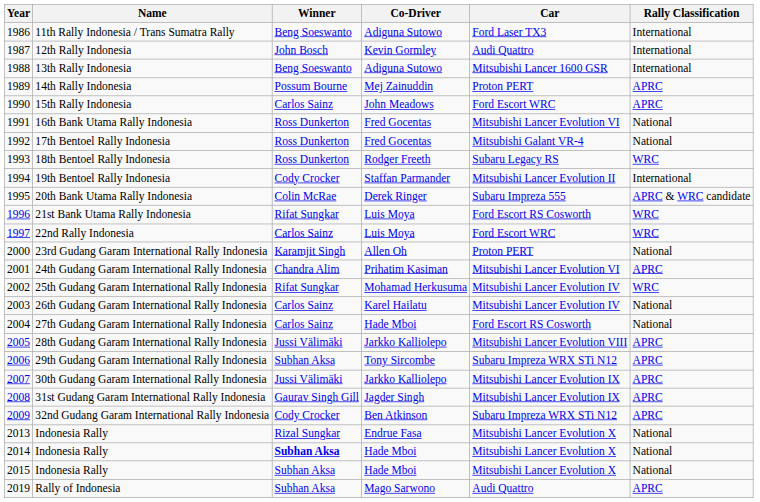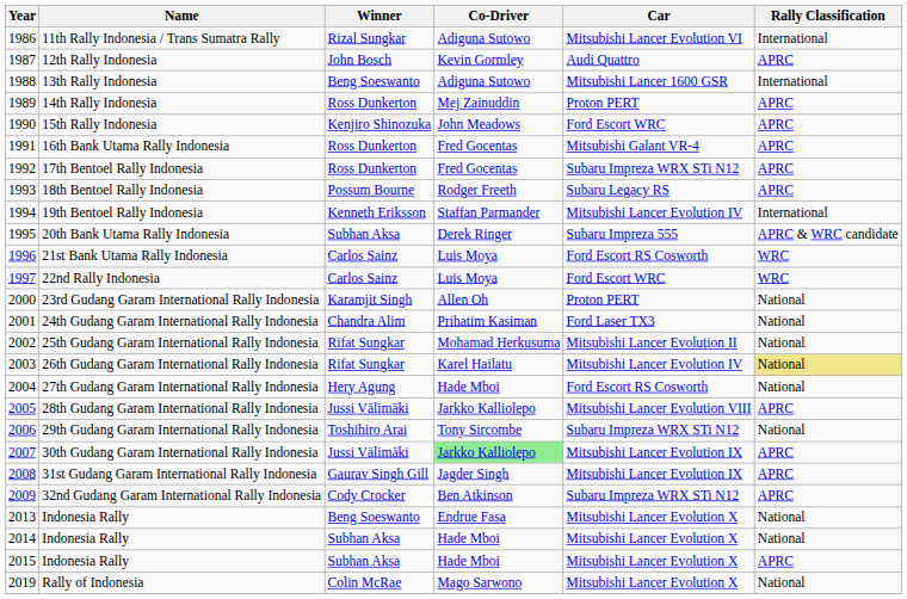 <table class="wikitable">
 <tr>
 <th>Year</th>
 <th>Name</th>
 <th>Winner</th>
 <th>Co-Driver</th>
 <th>Car</th>
 <th>Rally Classification</th>
 </tr>
 <tr>
 <td>1986</td>
 <td>11th Rally Indonesia / Trans Sumatra Rally</td>
-<td> <a href='#'>Beng Soeswanto</a></td>
+<td> <a href='#'>Rizal Sungkar</a></td>
 <td> <a href='#'>Adiguna Sutowo</a></td>
-<td><a href='#'>Ford Laser TX3</a></td>
+<td><a href='#'>Mitsubishi Lancer Evolution VI</a></td>
 <td>International</td>
 </tr>
 <tr>
 <td>1987</td>
 <td>12th Rally Indonesia</td>
 <td> <a href='#'>John Bosch</a></td>
 <td> <a href='#'>Kevin Gormley</a></td>
 <td><a href='#'>Audi Quattro</a></td>
-<td>International</td>
+<td><a href='#'>APRC</a></td>
 </tr>
 <tr>
 <td>1988</td>
 <td>13th Rally Indonesia</td>
 <td> <a href='#'>Beng Soeswanto</a></td>
 <td> <a href='#'>Adiguna Sutowo</a></td>
 <td><a href='#'>Mitsubishi Lancer 1600 GSR</a></td>
 <td>International</td>
 </tr>
 <tr>
 <td>1989</td>
 <td>14th Rally Indonesia</td>
-<td> <a href='#'>Possum Bourne</a></td>
+<td> <a href='#'>Ross Dunkerton</a></td>
 <td> <a href='#'>Mej Zainuddin</a></td>
 <td><a href='#'>Proton PERT</a></td>
 <td><a href='#'>APRC</a></td>
 </tr>
 <tr>
 <td>1990</td>
 <td>15th Rally Indonesia</td>
-<td> <a href='#'>Carlos Sainz</a></td>
+<td> <a href='#'>Kenjiro Shinozuka</a></td>
 <td> <a href='#'>John Meadows</a></td>
 <td><a href='#'>Ford Escort WRC</a></td>
 <td><a href='#'>APRC</a></td>
 </tr>
 <tr>
 <td>1991</td>
 <td>16th Bank Utama Rally Indonesia</td>
 <td> <a href='#'>Ross Dunkerton</a></td>
 <td> <a href='#'>Fred Gocentas</a></td>
-<td><a href='#'>Mitsubishi Lancer Evolution VI</a></td>
-<td>National</td>
+<td><a href='#'>Mitsubishi Galant VR-4</a></td>
+<td><a href='#'>APRC</a></td>
 </tr>
 <tr>
 <td>1992</td>
 <td>17th Bentoel Rally Indonesia</td>
 <td> <a href='#'>Ross Dunkerton</a></td>
 <td> <a href='#'>Fred Gocentas</a></td>
-<td><a href='#'>Mitsubishi Galant VR-4</a></td>
-<td>National</td>
+<td><a href='#'>Subaru Impreza WRX STi N12</a></td>
+<td><a href='#'>APRC</a></td>
 </tr>
 <tr>
 <td>1993</td>
 <td>18th Bentoel Rally Indonesia</td>
-<td> <a href='#'>Ross Dunkerton</a></td>
+<td> <a href='#'>Possum Bourne</a></td>
 <td> <a href='#'>Rodger Freeth</a></td>
 <td><a href='#'>Subaru Legacy RS</a></td>
-<td><a href='#'>WRC</a></td>
+<td><a href='#'>APRC</a></td>
 </tr>
 <tr>
 <td>1994</td>
 <td>19th Bentoel Rally Indonesia</td>
-<td> <a href='#'>Cody Crocker</a></td>
+<td> <a href='#'>Kenneth Eriksson</a></td>
 <td> <a href='#'>Staffan Parmander</a></td>
-<td><a href='#'>Mitsubishi Lancer Evolution II</a></td>
+<td><a href='#'>Mitsubishi Lancer Evolution IV</a></td>
 <td>International</td>
 </tr>
 <tr>
 <td>1995</td>
 <td>20th Bank Utama Rally Indonesia</td>
-<td> <a href='#'>Colin McRae</a></td>
+<td> <a href='#'>Subhan Aksa</a></td>
 <td> <a href='#'>Derek Ringer</a></td>
 <td><a href='#'>Subaru Impreza 555</a></td>
 <td><a href='#'>APRC</a> & <a href='#'>WRC</a> candidate</td>
 </tr>
 <tr>
 <td><a href='#'>1996</a></td>
 <td>21st Bank Utama Rally Indonesia</td>
-<td> <a href='#'>Rifat Sungkar</a></td>
+<td> <a href='#'>Carlos Sainz</a></td>
 <td> <a href='#'>Luis Moya</a></td>
 <td><a href='#'>Ford Escort RS Cosworth</a></td>
 <td><a href='#'>WRC</a></td>
 </tr>
 <tr>
 <td><a href='#'>1997</a></td>
 <td>22nd Rally Indonesia</td>
 <td> <a href='#'>Carlos Sainz</a></td>
 <td> <a href='#'>Luis Moya</a></td>
 <td><a href='#'>Ford Escort WRC</a></td>
 <td><a href='#'>WRC</a></td>
 </tr>
 <tr>
 <td>2000</td>
 <td>23rd Gudang Garam International Rally Indonesia</td>
 <td> <a href='#'>Karamjit Singh</a></td>
 <td> <a href='#'>Allen Oh</a></td>
 <td><a href='#'>Proton PERT</a></td>
 <td>National</td>
 </tr>
 <tr>
 <td>2001</td>
 <td>24th Gudang Garam International Rally Indonesia</td>
 <td> <a href='#'>Chandra Alim</a></td>
 <td> <a href='#'>Prihatim Kasiman</a></td>
-<td><a href='#'>Mitsubishi Lancer Evolution VI</a></td>
-<td><a href='#'>APRC</a></td>
+<td><a href='#'>Ford Laser TX3</a></td>
+<td>National</td>
 </tr>
 <tr>
 <td>2002</td>
 <td>25th Gudang Garam International Rally Indonesia</td>
 <td> <a href='#'>Rifat Sungkar</a></td>
 <td> <a href='#'>Mohamad Herkusuma</a></td>
-<td><a href='#'>Mitsubishi Lancer Evolution IV</a></td>
-<td><a href='#'>WRC</a></td>
+<td><a href='#'>Mitsubishi Lancer Evolution II</a></td>
+<td>National</td>
 </tr>
 <tr>
 <td>2003</td>
 <td>26th Gudang Garam International Rally Indonesia</td>
-<td> <a href='#'>Carlos Sainz</a></td>
+<td> <a href='#'>Rifat Sungkar</a></td>
 <td> <a href='#'>Karel Hailatu</a></td>
 <td><a href='#'>Mitsubishi Lancer Evolution IV</a></td>
-<td>National</td>
+<td style="background: khaki;">National</td>
 </tr>
 <tr>
 <td>2004</td>
 <td>27th Gudang Garam International Rally Indonesia</td>
-<td> <a href='#'>Carlos Sainz</a></td>
+<td> <a href='#'>Hery Agung</a></td>
 <td> <a href='#'>Hade Mboi</a></td>
 <td><a href='#'>Ford Escort RS Cosworth</a></td>
 <td>National</td>
 </tr>
 <tr>
 <td><a href='#'>2005</a></td>
 <td>28th Gudang Garam International Rally Indonesia</td>
 <td> <a href='#'>Jussi Välimäki</a></td>
 <td> <a href='#'>Jarkko Kalliolepo</a></td>
 <td><a href='#'>Mitsubishi Lancer Evolution VIII</a></td>
 <td><a href='#'>APRC</a></td>
 </tr>
 <tr>
 <td><a href='#'>2006</a></td>
 <td>29th Gudang Garam International Rally Indonesia</td>
-<td> <a href='#'>Subhan Aksa</a></td>
+<td> <a href='#'>Toshihiro Arai</a></td>
 <td> <a href='#'>Tony Sircombe</a></td>
 <td><a href='#'>Subaru Impreza WRX STi N12</a></td>
-<td><a href='#'>APRC</a></td>
+<td>National</td>
 </tr>
 <tr>
 <td><a href='#'>2007</a></td>
 <td>30th Gudang Garam International Rally Indonesia</td>
 <td> <a href='#'>Jussi Välimäki</a></td>
-<td> <a href='#'>Jarkko Kalliolepo</a></td>
+<td style="background: lightgreen;"> <a href='#'>Jarkko Kalliolepo</a></td>
 <td><a href='#'>Mitsubishi Lancer Evolution IX</a></td>
 <td><a href='#'>APRC</a></td>
 </tr>
 <tr>
 <td><a href='#'>2008</a></td>
 <td>31st Gudang Garam International Rally Indonesia</td>
 <td> <a href='#'>Gaurav Singh Gill</a></td>
 <td> <a href='#'>Jagder Singh</a></td>
 <td><a href='#'>Mitsubishi Lancer Evolution IX</a></td>
 <td><a href='#'>APRC</a></td>
 </tr>
 <tr>
 <td><a href='#'>2009</a></td>
 <td>32nd Gudang Garam International Rally Indonesia</td>
 <td> <a href='#'>Cody Crocker</a></td>
 <td> <a href='#'>Ben Atkinson</a></td>
 <td><a href='#'>Subaru Impreza WRX STi N12</a></td>
 <td><a href='#'>APRC</a></td>
 </tr>
 <tr>
 <td>2013</td>
 <td>Indonesia Rally</td>
-<td> <a href='#'>Rizal Sungkar</a></td>
+<td> <a href='#'>Beng Soeswanto</a></td>
 <td> <a href='#'>Endrue Fasa</a></td>
 <td><a href='#'>Mitsubishi Lancer Evolution X</a></td>
 <td>National</td>
 </tr>
 <tr>
 <td>2014</td>
 <td>Indonesia Rally</td>
-<td><strong> <a href='#'>Subhan Aksa</a></strong></td>
+<td> <a href='#'>Subhan Aksa</a></td>
 <td> <a href='#'>Hade Mboi</a></td>
 <td><a href='#'>Mitsubishi Lancer Evolution X</a></td>
 <td>National</td>
 </tr>
 <tr>
 <td>2015</td>
 <td>Indonesia Rally</td>
 <td> <a href='#'>Subhan Aksa</a></td>
 <td> <a href='#'>Hade Mboi</a></td>
 <td><a href='#'>Mitsubishi Lancer Evolution X</a></td>
-<td>National</td>
+<td><a href='#'>APRC</a></td>
 </tr>
 <tr>
 <td>2019</td>
 <td>Rally of Indonesia</td>
-<td> <a href='#'>Subhan Aksa</a></td>
+<td> <a href='#'>Colin McRae</a></td>
 <td> <a href='#'>Mago Sarwono</a></td>
-<td><a href='#'>Audi Quattro</a></td>
-<td><a href='#'>APRC</a></td>
+<td><a href='#'>Mitsubishi Lancer Evolution X</a></td>
+<td>National</td>
 </tr>
 </table>
